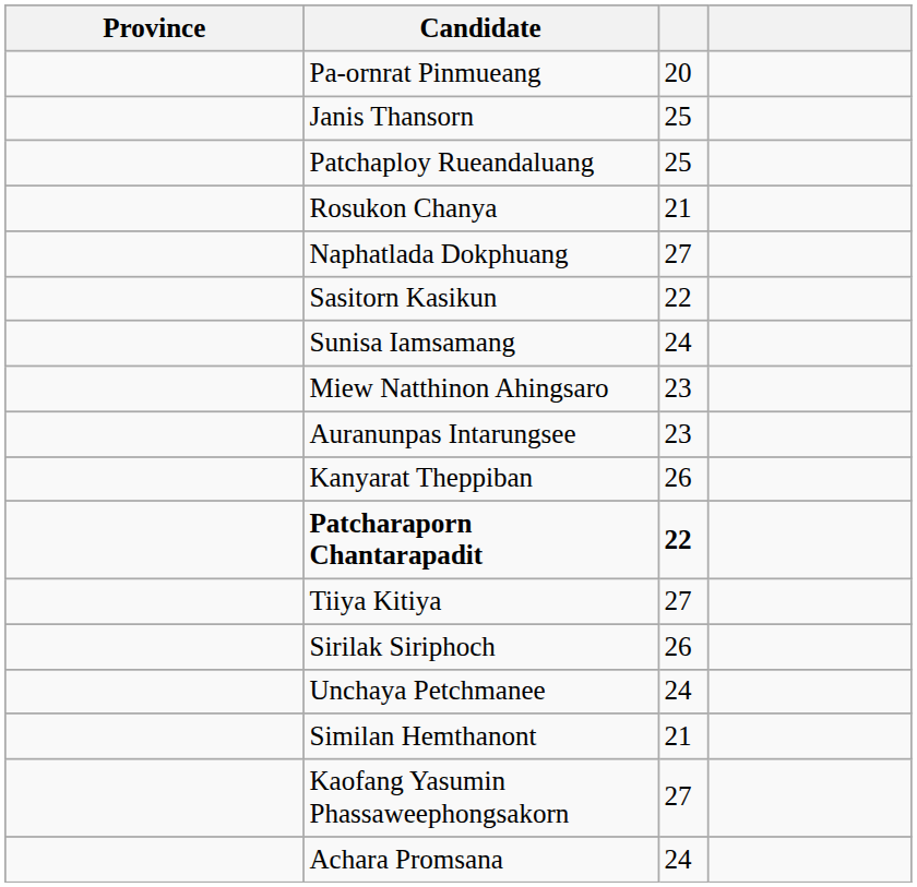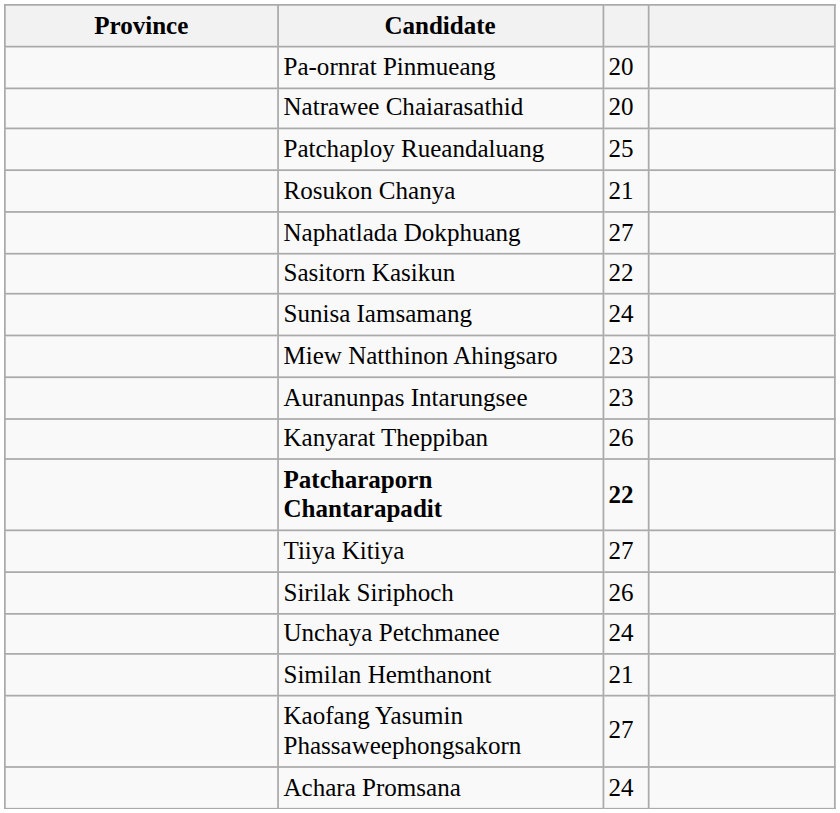 <table class="wikitable sortable static-row-numbers" style="font-size: 90%">
 <tr>
 <th width="150"><span><strong>Province</strong></span></th>
 <th width="180"><span><strong>Candidate</strong></span></th>
 <th width="20"><span><strong></strong></span></th>
 <th width="100"><span><strong></strong></span></th>
 </tr>
 <tr>
 <td><strong></strong></td>
 <td>Pa-ornrat Pinmueang</td>
 <td>20</td>
 <td></td>
 </tr>
 <tr>
 <td><strong></strong></td>
-<td>Janis Thansorn</td>
-<td>25</td>
+<td>Natrawee Chaiarasathid</td>
+<td>20</td>
 <td></td>
 </tr>
 <tr>
 <td><strong></strong></td>
 <td>Patchaploy Rueandaluang</td>
 <td>25</td>
 <td></td>
 </tr>
 <tr>
 <td><strong></strong></td>
 <td>Rosukon Chanya</td>
 <td>21</td>
 <td></td>
 </tr>
 <tr>
 <td><strong></strong></td>
 <td>Naphatlada Dokphuang</td>
 <td>27</td>
 <td></td>
 </tr>
 <tr>
 <td><strong></strong></td>
 <td>Sasitorn Kasikun</td>
 <td>22</td>
 <td></td>
 </tr>
 <tr>
 <td><strong></strong></td>
 <td>Sunisa Iamsamang</td>
 <td>24</td>
 <td></td>
 </tr>
 <tr>
 <td><strong></strong></td>
 <td>Miew Natthinon Ahingsaro</td>
 <td>23</td>
 <td></td>
 </tr>
 <tr>
 <td><strong></strong></td>
 <td>Auranunpas Intarungsee</td>
 <td>23</td>
 <td></td>
 </tr>
 <tr>
 <td><strong></strong></td>
 <td>Kanyarat Theppiban</td>
 <td>26</td>
 <td></td>
 </tr>
 <tr>
 <td><strong></strong></td>
 <td><strong>Patcharaporn Chantarapadit</strong></td>
 <td><strong>22</strong></td>
 <td><strong></strong></td>
 </tr>
 <tr>
 <td><strong></strong></td>
 <td>Tiiya Kitiya</td>
 <td>27</td>
 <td></td>
 </tr>
 <tr>
 <td><strong></strong></td>
 <td>Sirilak Siriphoch</td>
 <td>26</td>
 <td></td>
 </tr>
 <tr>
 <td><strong></strong></td>
 <td>Unchaya Petchmanee</td>
 <td>24</td>
 <td></td>
 </tr>
 <tr>
 <td><strong></strong></td>
 <td>Similan Hemthanont</td>
 <td>21</td>
 <td></td>
 </tr>
 <tr>
 <td><strong></strong></td>
 <td>Kaofang Yasumin Phassaweephongsakorn</td>
 <td>27</td>
 <td></td>
 </tr>
 <tr>
 <td><strong></strong></td>
 <td>Achara Promsana</td>
 <td>24</td>
 <td></td>
 </tr>
 </table>
